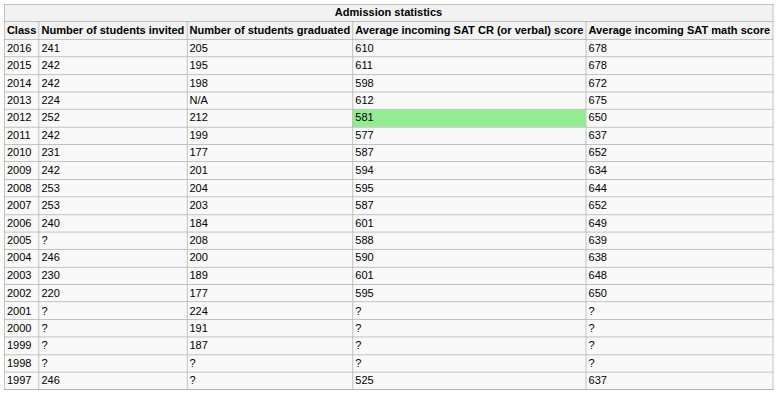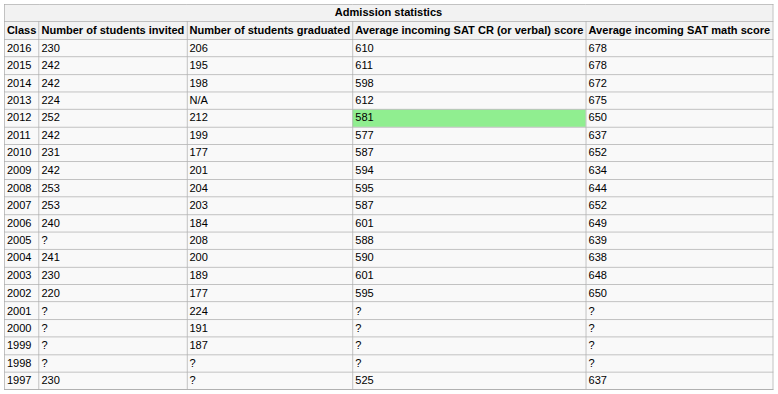 <table class="wikitable">
 <tr>
 <th colspan="5">Admission statistics</th>
 </tr>
 <tr>
 <th>Class</th>
 <th>Number of students invited</th>
 <th>Number of students graduated</th>
 <th>Average incoming SAT CR (or verbal) score</th>
 <th>Average incoming SAT math score</th>
 </tr>
 <tr>
 <td>2016</td>
-<td>241</td>
-<td>205</td>
+<td>230</td>
+<td>206</td>
 <td>610</td>
 <td>678</td>
 </tr>
 <tr>
 <td>2015</td>
 <td>242</td>
 <td>195</td>
 <td>611</td>
 <td>678</td>
 </tr>
 <tr>
 <td>2014</td>
 <td>242</td>
 <td>198</td>
 <td>598</td>
 <td>672</td>
 </tr>
 <tr>
 <td>2013</td>
 <td>224</td>
 <td>N/A</td>
 <td>612</td>
 <td>675</td>
 </tr>
 <tr>
 <td>2012</td>
 <td>252</td>
 <td>212</td>
 <td style="background: lightgreen;">581</td>
 <td>650</td>
 </tr>
 <tr>
 <td>2011</td>
 <td>242</td>
 <td>199</td>
 <td>577</td>
 <td>637</td>
 </tr>
 <tr>
 <td>2010</td>
 <td>231</td>
 <td>177</td>
 <td>587</td>
 <td>652</td>
 </tr>
 <tr>
 <td>2009</td>
 <td>242</td>
 <td>201</td>
 <td>594</td>
 <td>634</td>
 </tr>
 <tr>
 <td>2008</td>
 <td>253</td>
 <td>204</td>
 <td>595</td>
 <td>644</td>
 </tr>
 <tr>
 <td>2007</td>
 <td>253</td>
 <td>203</td>
 <td>587</td>
 <td>652</td>
 </tr>
 <tr>
 <td>2006</td>
 <td>240</td>
 <td>184</td>
 <td>601</td>
 <td>649</td>
 </tr>
 <tr>
 <td>2005</td>
 <td>?</td>
 <td>208</td>
 <td>588</td>
 <td>639</td>
 </tr>
 <tr>
 <td>2004</td>
-<td>246</td>
+<td>241</td>
 <td>200</td>
 <td>590</td>
 <td>638</td>
 </tr>
 <tr>
 <td>2003</td>
 <td>230</td>
 <td>189</td>
 <td>601</td>
 <td>648</td>
 </tr>
 <tr>
 <td>2002</td>
 <td>220</td>
 <td>177</td>
 <td>595</td>
 <td>650</td>
 </tr>
 <tr>
 <td>2001</td>
 <td>?</td>
 <td>224</td>
 <td>?</td>
 <td>?</td>
 </tr>
 <tr>
 <td>2000</td>
 <td>?</td>
 <td>191</td>
 <td>?</td>
 <td>?</td>
 </tr>
 <tr>
 <td>1999</td>
 <td>?</td>
 <td>187</td>
 <td>?</td>
 <td>?</td>
 </tr>
 <tr>
 <td>1998</td>
 <td>?</td>
 <td>?</td>
 <td>?</td>
 <td>?</td>
 </tr>
 <tr>
 <td>1997</td>
-<td>246</td>
+<td>230</td>
 <td>?</td>
 <td>525</td>
 <td>637</td>
 </tr>
 <tr>
 </tr>
 </table>
